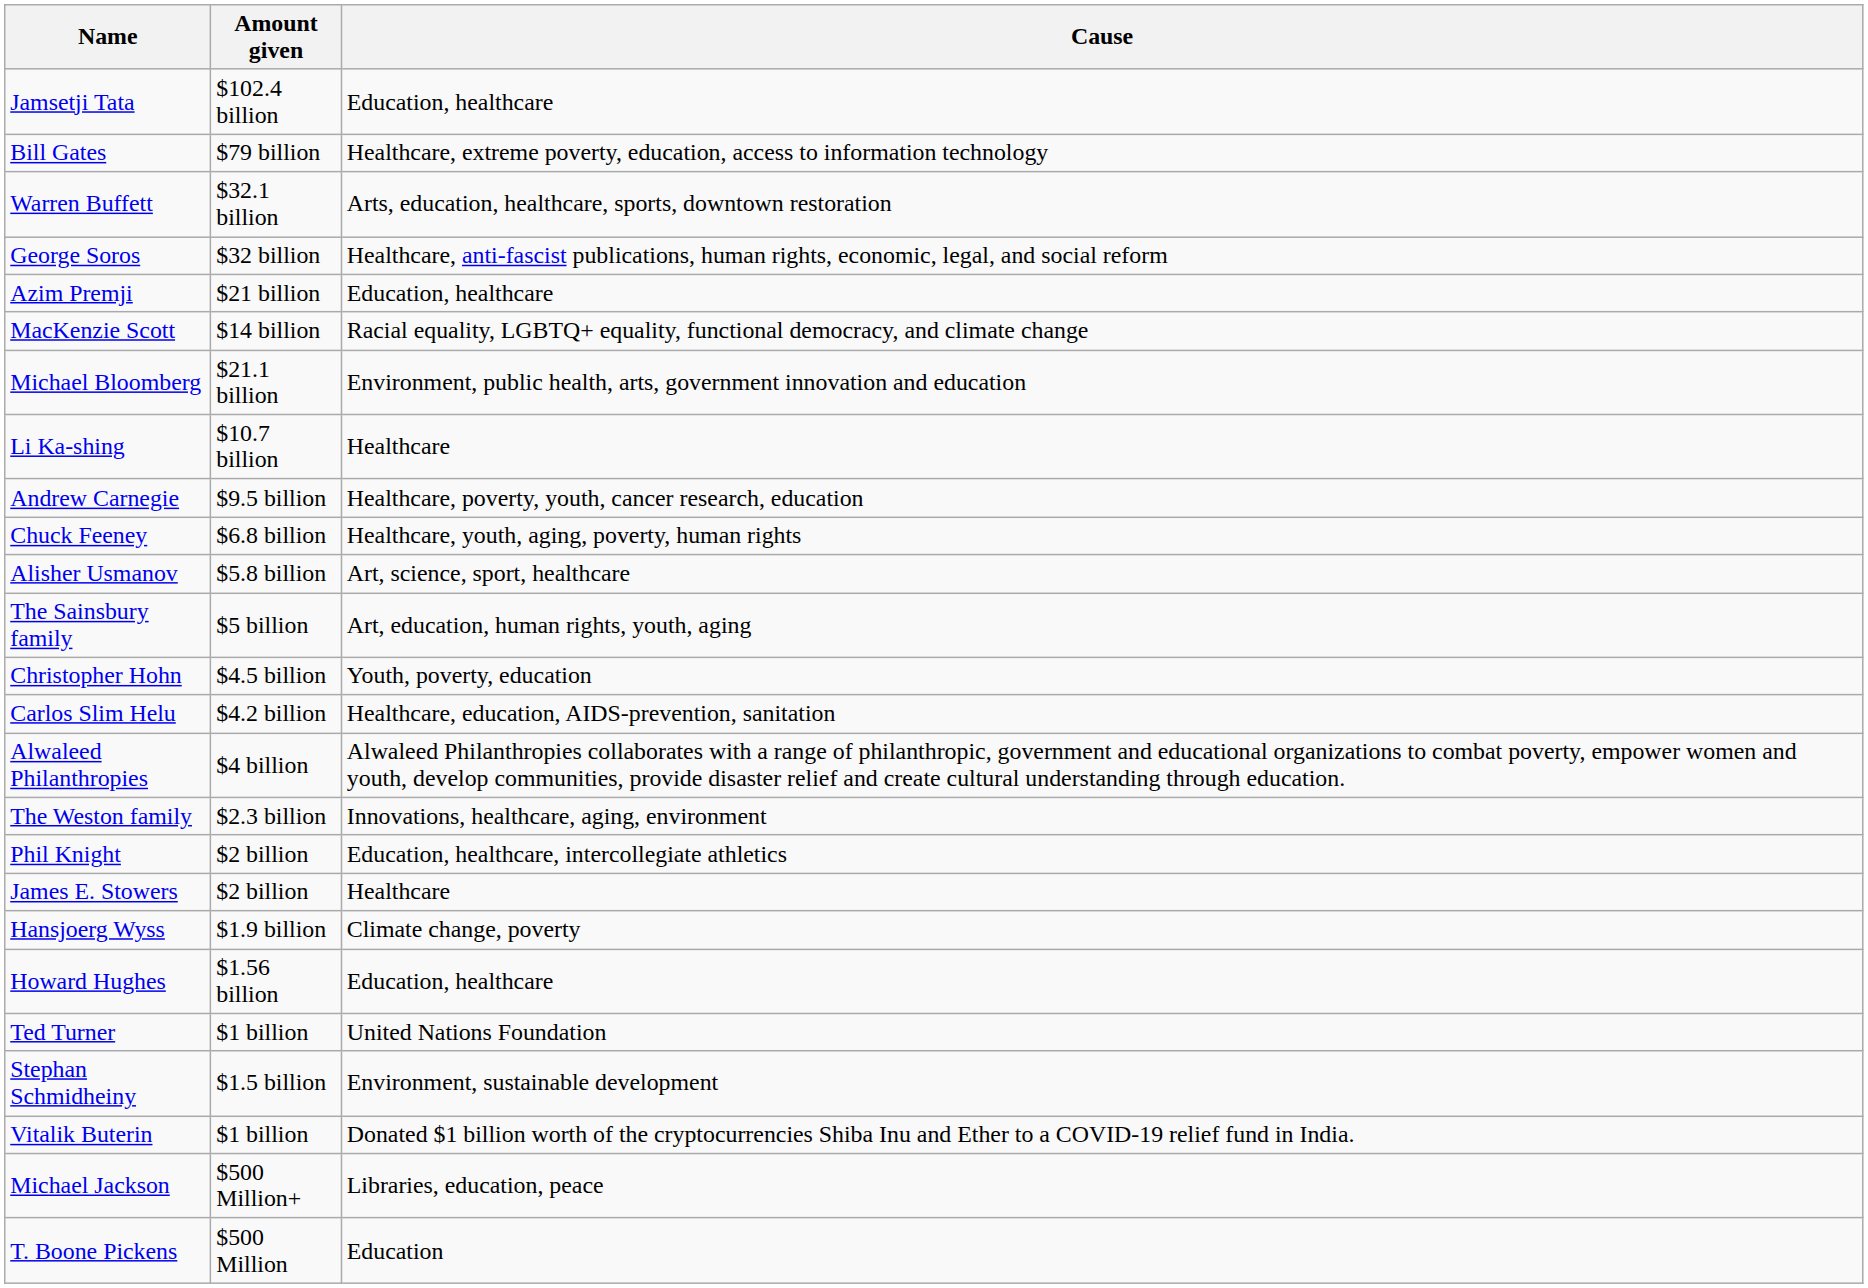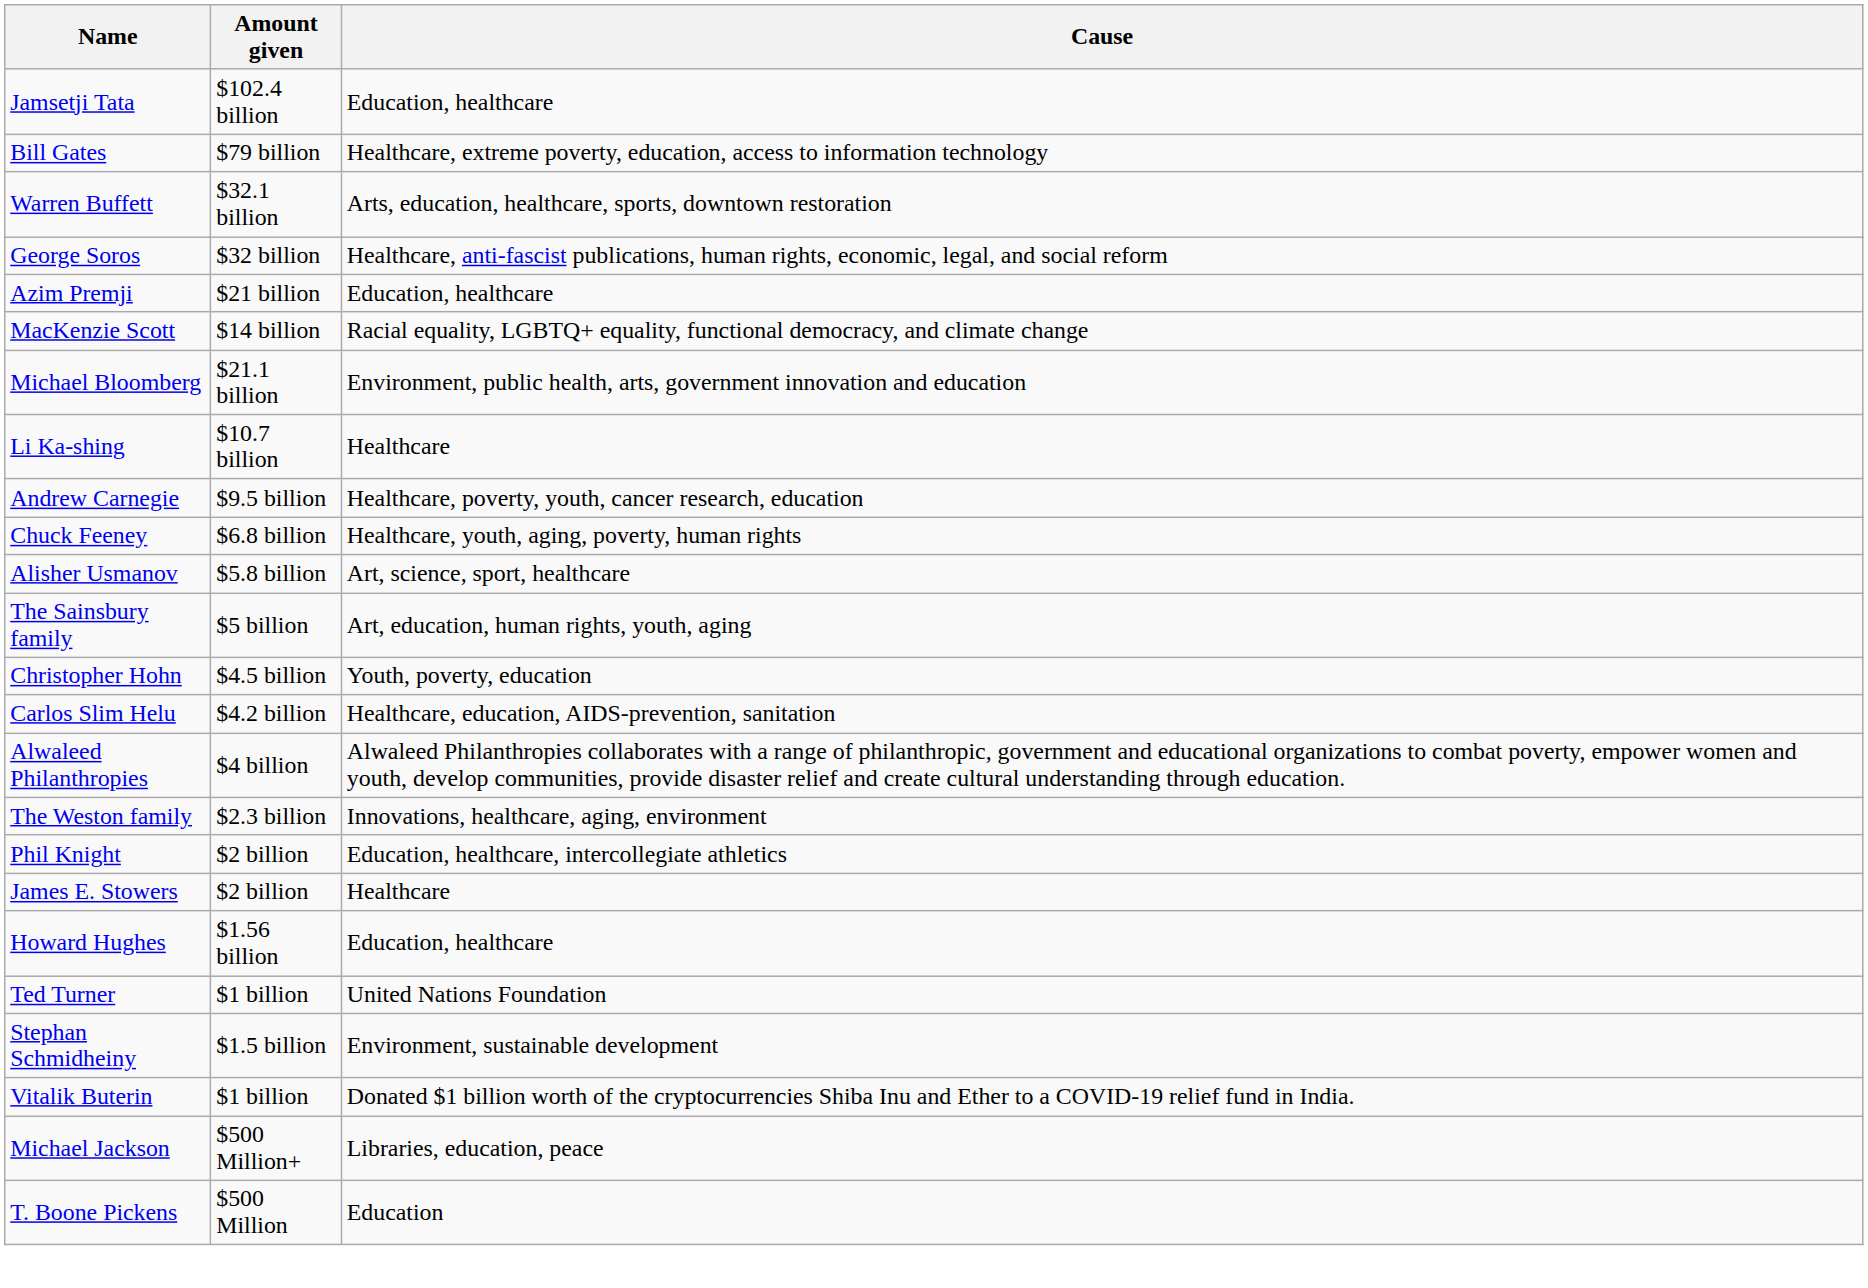 <table class="wikitable sortable">
 <tr>
 <th><strong>Name</strong></th>
 <th><strong>Amount given</strong></th>
 <th><strong>Cause</strong></th>
 </tr>
 <tr>
 <td><a href='#'>Jamsetji Tata </a></td>
 <td>$102.4 billion</td>
 <td>Education, healthcare</td>
 </tr>
 <tr>
 <td><a href='#'>Bill Gates</a></td>
 <td>$79 billion</td>
 <td>Healthcare, extreme poverty, education, access to information technology</td>
 </tr>
 <tr>
 <td><a href='#'>Warren Buffett</a></td>
 <td>$32.1 billion</td>
 <td>Arts, education, healthcare, sports, downtown restoration</td>
 </tr>
 <tr>
 <td><a href='#'>George Soros</a></td>
 <td>$32 billion</td>
 <td>Healthcare, <a href='#'>anti-fascist</a> publications, human rights, economic, legal, and social reform</td>
 </tr>
 <tr>
 <td><a href='#'>Azim Premji</a></td>
 <td>$21 billion</td>
 <td>Education, healthcare</td>
 </tr>
 <tr>
 <td><a href='#'>MacKenzie Scott</a></td>
 <td>$14 billion</td>
 <td>Racial equality, LGBTQ+ equality, functional democracy, and climate change</td>
 </tr>
 <tr>
 <td><a href='#'>Michael Bloomberg</a></td>
 <td>$21.1 billion</td>
 <td>Environment, public health, arts, government innovation and education</td>
 </tr>
 <tr>
 <td><a href='#'>Li Ka-shing</a></td>
 <td>$10.7 billion</td>
 <td>Healthcare</td>
 </tr>
 <tr>
 <td><a href='#'>Andrew Carnegie</a></td>
 <td>$9.5 billion</td>
 <td>Healthcare, poverty, youth, cancer research, education</td>
 </tr>
 <tr>
 <td><a href='#'>Chuck Feeney</a></td>
 <td>$6.8 billion</td>
 <td>Healthcare, youth, aging, poverty, human rights</td>
 </tr>
 <tr>
 <td><a href='#'>Alisher Usmanov</a></td>
 <td>$5.8 billion</td>
 <td>Art, science, sport, healthcare</td>
 </tr>
 <tr>
 <td><a href='#'>The Sainsbury family</a></td>
 <td>$5 billion</td>
 <td>Art, education, human rights, youth, aging</td>
 </tr>
 <tr>
 <td><a href='#'>Christopher Hohn</a></td>
 <td>$4.5 billion</td>
 <td>Youth, poverty, education</td>
 </tr>
 <tr>
 <td><a href='#'>Carlos Slim Helu</a></td>
 <td>$4.2 billion</td>
 <td>Healthcare, education, AIDS-prevention, sanitation</td>
 </tr>
 <tr>
 <td><a href='#'>Alwaleed Philanthropies</a></td>
 <td>$4 billion</td>
 <td>Alwaleed Philanthropies collaborates with a range of philanthropic, government and educational organizations to combat poverty, empower women and youth, develop communities, provide disaster relief and create cultural understanding through education.</td>
 </tr>
 <tr>
 <td><a href='#'>The Weston family</a></td>
 <td>$2.3 billion</td>
 <td>Innovations, healthcare, aging, environment</td>
 </tr>
 <tr>
 <td><a href='#'>Phil Knight</a></td>
 <td>$2 billion</td>
 <td>Education, healthcare, intercollegiate athletics</td>
 </tr>
 <tr>
 <td><a href='#'>James E. Stowers</a></td>
 <td>$2 billion</td>
 <td>Healthcare</td>
 </tr>
 <tr>
-<td><a href='#'>Hansjoerg Wyss</a></td>
-<td>$1.9 billion</td>
-<td>Climate change, poverty</td>
-</tr>
-<tr>
 <td><a href='#'>Howard Hughes</a></td>
 <td>$1.56 billion</td>
 <td>Education, healthcare</td>
 </tr>
 <tr>
 <td><a href='#'>Ted Turner</a></td>
 <td>$1 billion</td>
 <td>United Nations Foundation</td>
 </tr>
 <tr>
 <td><a href='#'>Stephan Schmidheiny</a></td>
 <td>$1.5 billion</td>
 <td>Environment, sustainable development</td>
 </tr>
 <tr>
 <td><a href='#'>Vitalik Buterin</a></td>
 <td>$1 billion</td>
 <td>Donated $1 billion worth of the cryptocurrencies Shiba Inu and Ether to a COVID-19 relief fund in India.</td>
 </tr>
 <tr>
 <td><a href='#'>Michael Jackson</a></td>
 <td>$500 Million+ </td>
 <td>Libraries, education, peace</td>
 </tr>
 <tr>
 <td><a href='#'>T. Boone Pickens</a></td>
 <td>$500 Million</td>
 <td>Education</td>
 </tr>
 </table>
